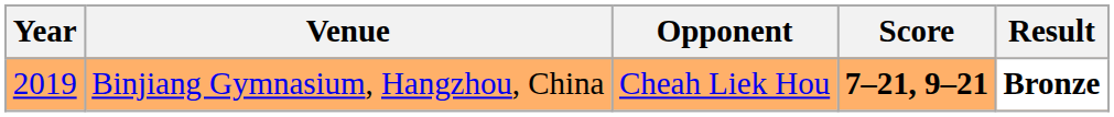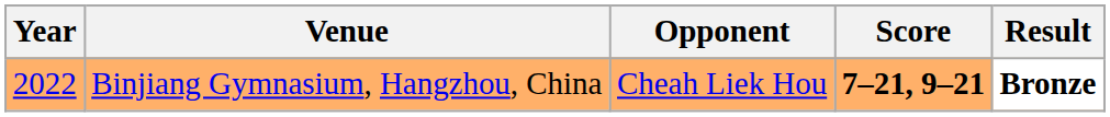 <table class="sortable wikitable" style="font-size: 90%;">
 <tr>
 <th>Year</th>
 <th>Venue</th>
 <th>Opponent</th>
 <th>Score</th>
 <th>Result</th>
 </tr>
 <tr style="background:#FFB069">
-<td align="center"><a href='#'>2019</a></td>
+<td align="center"><a href='#'>2022</a></td>
 <td align="left"><a href='#'>Binjiang Gymnasium</a>, <a href='#'>Hangzhou</a>, China</td>
 <td align="left"> <a href='#'>Cheah Liek Hou</a></td>
 <td align="left"><strong>7–21, 9–21</strong></td>
 <td style="text-align:left; background:white"> <strong>Bronze</strong></td>
 </tr>
 </table>
